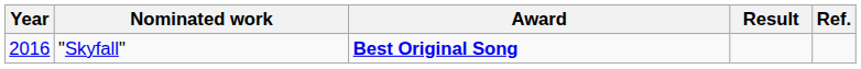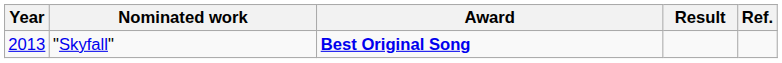 <table class="wikitable">
 <tr>
 <th>Year</th>
 <th width="250">Nominated work</th>
 <th width="325">Award</th>
 <th width="65">Result</th>
 <th>Ref.</th>
 </tr>
 <tr>
-<td><a href='#'>2016</a></td>
+<td><a href='#'>2013</a></td>
 <td>"<a href='#'>Skyfall</a>"</td>
 <td><strong><a href='#'>Best Original Song</a></strong></td>
 <td></td>
 <td align="center"></td>
 </tr>
 </table>
